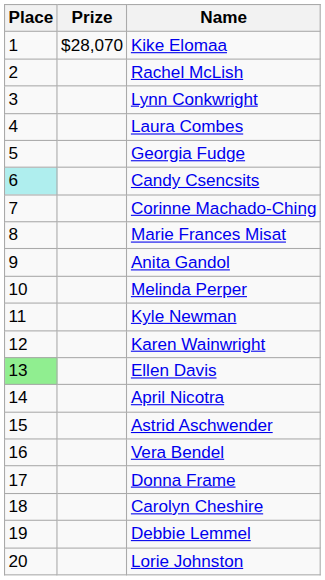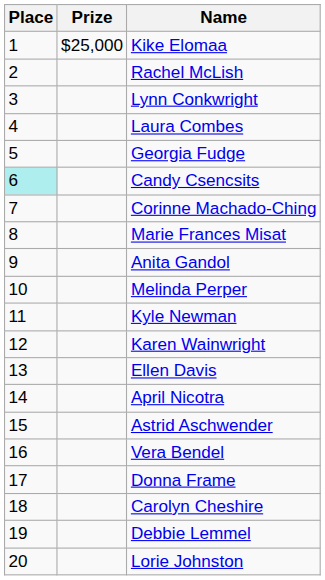 <table class="wikitable">
 <tr>
 <th>Place</th>
 <th>Prize</th>
 <th>Name</th>
 </tr>
 <tr>
 <td>1</td>
-<td>$28,070</td>
+<td>$25,000</td>
 <td> <a href='#'>Kike Elomaa</a></td>
 </tr>
 <tr>
 <td>2</td>
 <td></td>
 <td> <a href='#'>Rachel McLish</a></td>
 </tr>
 <tr>
 <td>3</td>
 <td></td>
 <td> <a href='#'>Lynn Conkwright</a></td>
 </tr>
 <tr>
 <td>4</td>
 <td></td>
 <td> <a href='#'>Laura Combes</a></td>
 </tr>
 <tr>
 <td>5</td>
 <td></td>
 <td> <a href='#'>Georgia Fudge</a></td>
 </tr>
 <tr>
 <td style="background: paleturquoise;">6</td>
 <td></td>
 <td> <a href='#'>Candy Csencsits</a></td>
 </tr>
 <tr>
 <td>7</td>
 <td></td>
 <td> <a href='#'>Corinne Machado-Ching</a></td>
 </tr>
 <tr>
 <td>8</td>
 <td></td>
 <td> <a href='#'>Marie Frances Misat</a></td>
 </tr>
 <tr>
 <td>9</td>
 <td></td>
 <td> <a href='#'>Anita Gandol</a></td>
 </tr>
 <tr>
 <td>10</td>
 <td></td>
 <td> <a href='#'>Melinda Perper</a></td>
 </tr>
 <tr>
 <td>11</td>
 <td></td>
 <td> <a href='#'>Kyle Newman</a></td>
 </tr>
 <tr>
 <td>12</td>
 <td></td>
 <td> <a href='#'>Karen Wainwright</a></td>
 </tr>
 <tr>
-<td style="background: lightgreen;">13</td>
+<td>13</td>
 <td></td>
 <td> <a href='#'>Ellen Davis</a></td>
 </tr>
 <tr>
 <td>14</td>
 <td></td>
 <td> <a href='#'>April Nicotra</a></td>
 </tr>
 <tr>
 <td>15</td>
 <td></td>
 <td> <a href='#'>Astrid Aschwender</a></td>
 </tr>
 <tr>
 <td>16</td>
 <td></td>
 <td> <a href='#'>Vera Bendel</a></td>
 </tr>
 <tr>
 <td>17</td>
 <td></td>
 <td> <a href='#'>Donna Frame</a></td>
 </tr>
 <tr>
 <td>18</td>
 <td></td>
 <td> <a href='#'>Carolyn Cheshire</a></td>
 </tr>
 <tr>
 <td>19</td>
 <td></td>
 <td> <a href='#'>Debbie Lemmel</a></td>
 </tr>
 <tr>
 <td>20</td>
 <td></td>
 <td> <a href='#'>Lorie Johnston</a></td>
 </tr>
 </table>
